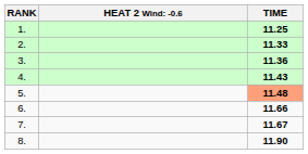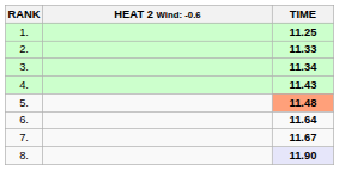 <table class="wikitable" style="border-collapse: collapse; font-size: 90%;">
 <tr>
 <th>RANK</th>
 <th style="width: 20em">HEAT 2 <small>Wind: -0.6</small></th>
 <th style="width: 5em">TIME</th>
 </tr>
 <tr style="background:#ccffcc;">
 <td align="center">1.</td>
 <td></td>
 <td align="center"><strong>11.25</strong></td>
 </tr>
 <tr style="background:#ccffcc;">
 <td align="center">2.</td>
 <td></td>
 <td align="center"><strong>11.33</strong></td>
 </tr>
 <tr style="background:#ccffcc;">
 <td align="center">3.</td>
 <td></td>
-<td align="center"><strong>11.36</strong></td>
+<td align="center"><strong>11.34</strong></td>
 </tr>
 <tr style="background:#ccffcc;">
 <td align="center">4.</td>
 <td></td>
 <td align="center"><strong>11.43</strong></td>
 </tr>
 <tr>
 <td align="center">5.</td>
 <td></td>
 <td align="center" style="background: lightsalmon;"><strong>11.48</strong></td>
 </tr>
 <tr>
 <td align="center">6.</td>
 <td></td>
-<td align="center"><strong>11.66</strong></td>
+<td align="center"><strong>11.64</strong></td>
 </tr>
 <tr>
 <td align="center">7.</td>
 <td></td>
 <td align="center"><strong>11.67</strong></td>
 </tr>
 <tr>
 <td align="center">8.</td>
 <td></td>
-<td align="center"><strong>11.90</strong></td>
+<td align="center" style="background: lavender;"><strong>11.90</strong></td>
 </tr>
 </table>
